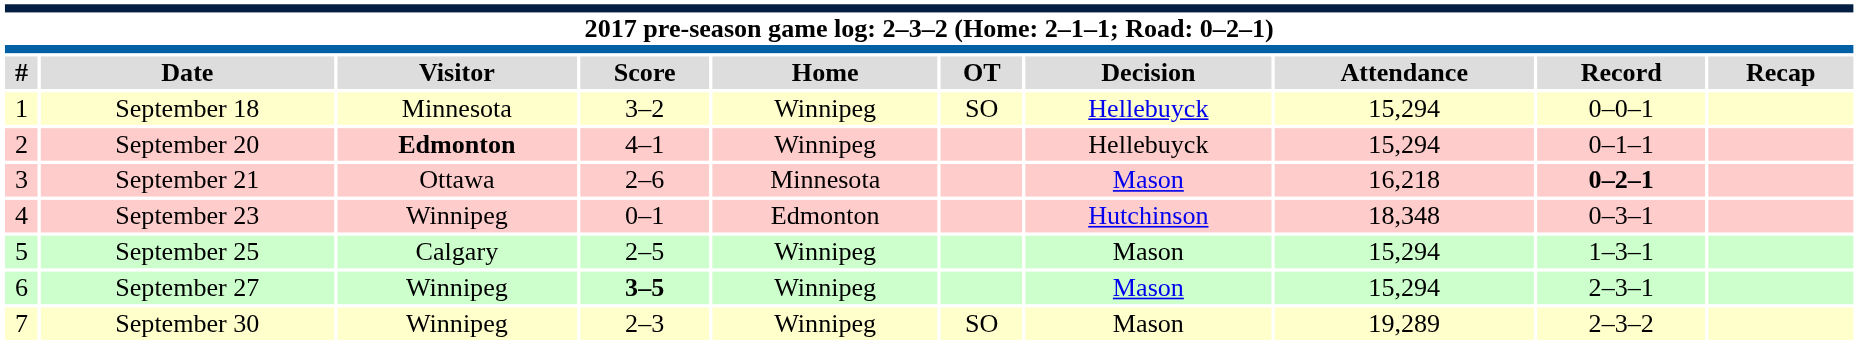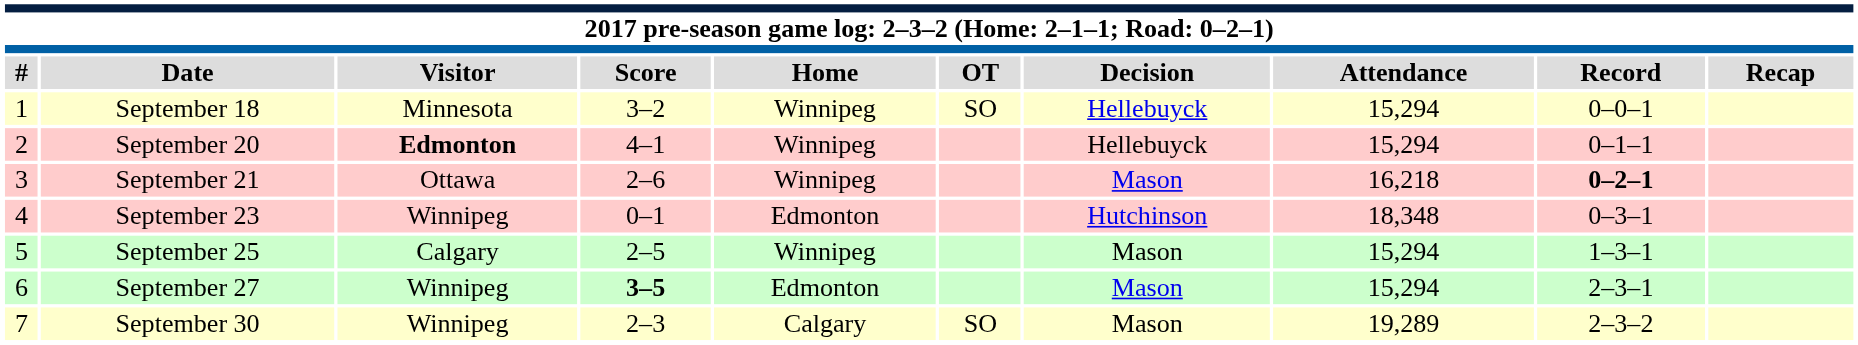 <table class="toccolours collapsible collapsed" style="width:90%; clear:both; margin:1.5em auto; text-align:center;">
 <tr>
 <th colspan=10 style="background:#FFFFFF; border-top:#041E41 5px solid; border-bottom:#0060A5 5px solid;">2017 pre-season game log: 2–3–2 (Home: 2–1–1; Road: 0–2–1)</th>
 </tr>
 <tr style="background:#ddd;">
 <th>#</th>
 <th>Date</th>
 <th>Visitor</th>
 <th>Score</th>
 <th>Home</th>
 <th>OT</th>
 <th>Decision</th>
 <th>Attendance</th>
 <th>Record</th>
 <th>Recap</th>
 </tr>
 <tr style="background:#ffc;">
 <td>1</td>
 <td>September 18</td>
 <td>Minnesota</td>
 <td>3–2</td>
 <td>Winnipeg</td>
 <td>SO</td>
 <td><a href='#'>Hellebuyck</a></td>
 <td>15,294</td>
 <td>0–0–1</td>
 <td></td>
 </tr>
 <tr style="background:#fcc;">
 <td>2</td>
 <td>September 20</td>
 <td><strong>Edmonton</strong></td>
 <td>4–1</td>
 <td>Winnipeg</td>
 <td></td>
 <td>Hellebuyck</td>
 <td>15,294</td>
 <td>0–1–1</td>
 <td></td>
 </tr>
 <tr style="background:#fcc;">
 <td>3</td>
 <td>September 21</td>
 <td>Ottawa</td>
 <td>2–6</td>
-<td>Minnesota</td>
+<td>Winnipeg</td>
 <td></td>
 <td><a href='#'>Mason</a></td>
 <td>16,218</td>
 <td><strong>0–2–1</strong></td>
 <td></td>
 </tr>
 <tr style="background:#fcc;">
 <td>4</td>
 <td>September 23</td>
 <td>Winnipeg</td>
 <td>0–1</td>
 <td>Edmonton</td>
 <td></td>
 <td><a href='#'>Hutchinson</a></td>
 <td>18,348</td>
 <td>0–3–1</td>
 <td></td>
 </tr>
 <tr style="background:#cfc;">
 <td>5</td>
 <td>September 25</td>
 <td>Calgary</td>
 <td>2–5</td>
 <td>Winnipeg</td>
 <td></td>
 <td>Mason</td>
 <td>15,294</td>
 <td>1–3–1</td>
 <td></td>
 </tr>
 <tr style="background:#cfc;">
 <td>6</td>
 <td>September 27</td>
 <td>Winnipeg</td>
 <td><strong>3–5</strong></td>
-<td>Winnipeg</td>
+<td>Edmonton</td>
 <td></td>
 <td><a href='#'>Mason</a></td>
 <td>15,294</td>
 <td>2–3–1</td>
 <td></td>
 </tr>
 <tr style="background:#ffc;">
 <td>7</td>
 <td>September 30</td>
 <td>Winnipeg</td>
 <td>2–3</td>
-<td>Winnipeg</td>
+<td>Calgary</td>
 <td>SO</td>
 <td>Mason</td>
 <td>19,289</td>
 <td>2–3–2</td>
 <td></td>
 </tr>
 </table>
